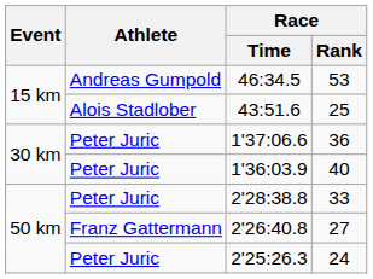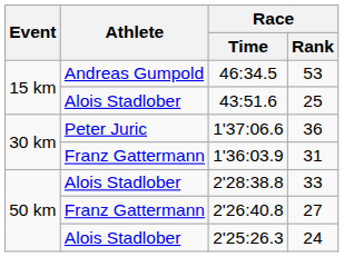 <table class="wikitable" border="1" style="font-size:90%">
 <tr>
 <th rowspan=2>Event</th>
 <th rowspan=2>Athlete</th>
 <th colspan=2>Race</th>
 </tr>
 <tr>
 <th>Time</th>
 <th>Rank</th>
 </tr>
 <tr>
 <td rowspan=2>15 km</td>
 <td><a href='#'>Andreas Gumpold</a></td>
 <td align=center>46:34.5</td>
 <td align=center>53</td>
 </tr>
 <tr>
 <td><a href='#'>Alois Stadlober</a></td>
 <td align=center>43:51.6</td>
 <td align=center>25</td>
 </tr>
 <tr>
 <td rowspan=2>30 km</td>
 <td><a href='#'>Peter Juric</a></td>
 <td align=center>1'37:06.6</td>
 <td align=center>36</td>
 </tr>
 <tr>
-<td><a href='#'>Peter Juric</a></td>
+<td><a href='#'>Franz Gattermann</a></td>
 <td align=center>1'36:03.9</td>
-<td align=center>40</td>
+<td align=center>31</td>
 </tr>
 <tr>
 <td rowspan=3>50 km</td>
-<td><a href='#'>Peter Juric</a></td>
+<td><a href='#'>Alois Stadlober</a></td>
 <td align=center>2'28:38.8</td>
 <td align=center>33</td>
 </tr>
 <tr>
 <td><a href='#'>Franz Gattermann</a></td>
 <td align=center>2'26:40.8</td>
 <td align=center>27</td>
 </tr>
 <tr>
-<td><a href='#'>Peter Juric</a></td>
+<td><a href='#'>Alois Stadlober</a></td>
 <td align=center>2'25:26.3</td>
 <td align=center>24</td>
 </tr>
 </table>
